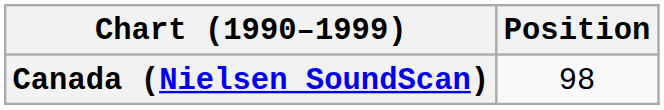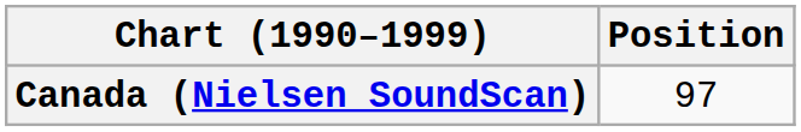 <table class="wikitable plainrowheaders" style="text-align:center">
 <tr>
 <th scope="col">Chart (1990–1999)</th>
 <th scope="col">Position</th>
 </tr>
 <tr>
 <th scope="row">Canada (<a href='#'>Nielsen SoundScan</a>)</th>
-<td>98</td>
+<td>97</td>
 </tr>
 </table>
